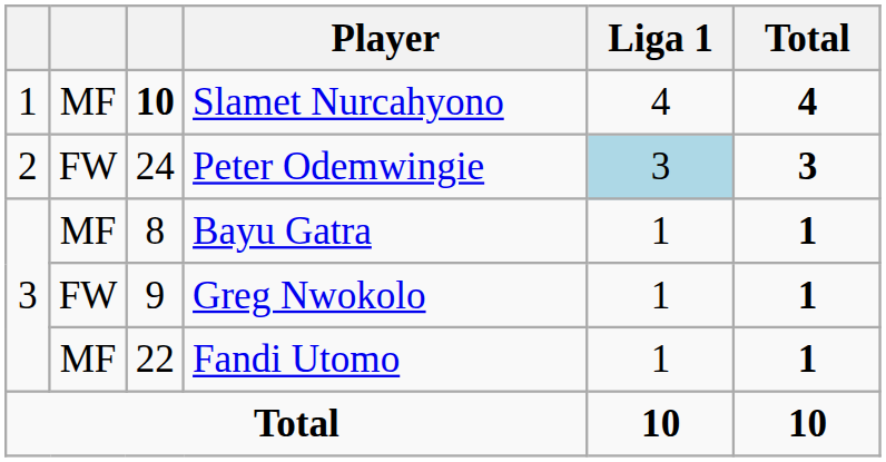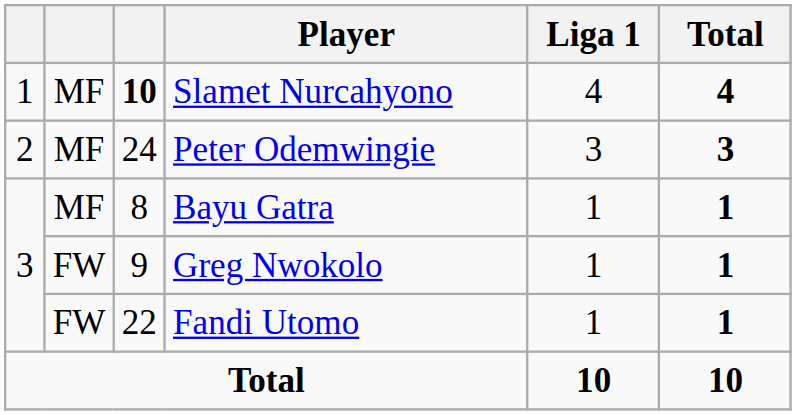 <table class="wikitable sortable" style="font-size: 95%; text-align: center;">
 <tr>
 <th width=10></th>
 <th width=10></th>
 <th width=10></th>
 <th width=150>Player</th>
 <th width=50>Liga 1</th>
 <th width=50>Total</th>
 </tr>
 <tr>
 <td>1</td>
 <td>MF</td>
 <td><strong>10</strong></td>
 <td align=left> <a href='#'>Slamet Nurcahyono</a></td>
 <td>4</td>
 <td><strong>4</strong></td>
 </tr>
 <tr>
 <td>2</td>
-<td>FW</td>
+<td>MF</td>
 <td>24</td>
 <td align=left> <a href='#'>Peter Odemwingie</a></td>
-<td style="background: lightblue;">3</td>
+<td>3</td>
 <td><strong>3</strong></td>
 </tr>
 <tr>
 <td rowspan="3">3</td>
 <td>MF</td>
 <td>8</td>
 <td align=left> <a href='#'>Bayu Gatra</a></td>
 <td>1</td>
 <td><strong>1</strong></td>
 </tr>
 <tr>
 <td>FW</td>
 <td>9</td>
 <td align=left> <a href='#'>Greg Nwokolo</a></td>
 <td>1</td>
 <td><strong>1</strong></td>
 </tr>
 <tr>
-<td>MF</td>
+<td>FW</td>
 <td>22</td>
 <td align=left> <a href='#'>Fandi Utomo</a></td>
 <td>1</td>
 <td><strong>1</strong></td>
 </tr>
 <tr>
 <td colspan=4><strong>Total</strong></td>
 <td><strong>10</strong></td>
 <td><strong>10</strong></td>
 </tr>
 </table>
